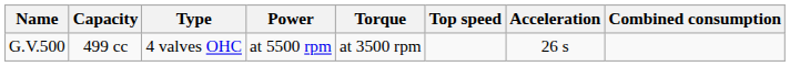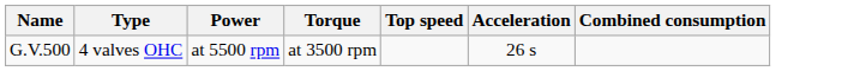 <table class="wikitable" style="text-align:center; font-size:90%;">
 <tr style="text-align:center; background:#dcdcdc; vertical-align:middle;">
 <th>Name</th>
-<th>Capacity</th>
 <th>Type</th>
 <th>Power</th>
 <th>Torque</th>
 <th>Top speed</th>
 <th>Acceleration </th>
 <th>Combined consumption</th>
 </tr>
 <tr>
 <td>G.V.500</td>
-<td>499 cc</td>
 <td>4 valves <a href='#'>OHC</a></td>
 <td> at 5500 <a href='#'>rpm</a></td>
 <td> at 3500 rpm</td>
 <td></td>
 <td>26 s</td>
 <td></td>
 </tr>
 </table>
